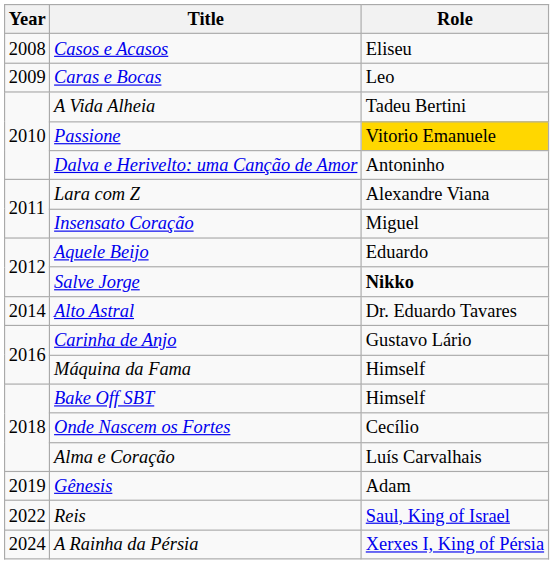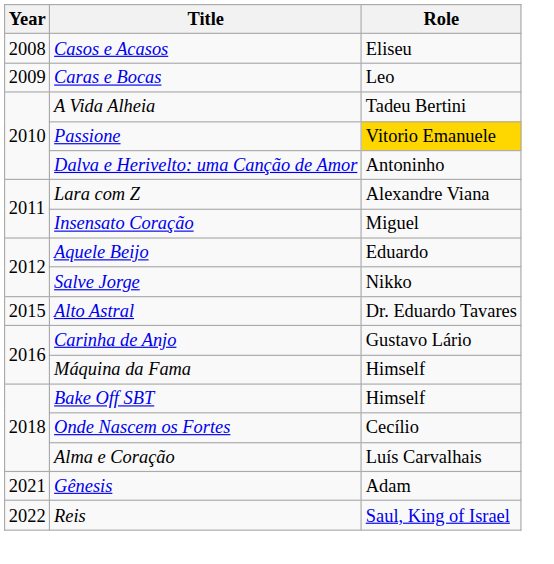 <table class="wikitable">
 <tr>
 <th>Year</th>
 <th>Title</th>
 <th>Role</th>
 </tr>
 <tr>
 <td>2008</td>
 <td><em><a href='#'>Casos e Acasos</a></em></td>
 <td>Eliseu</td>
 </tr>
 <tr>
 <td>2009</td>
 <td><em><a href='#'>Caras e Bocas</a></em></td>
 <td>Leo</td>
 </tr>
 <tr>
 <td rowspan="3">2010</td>
 <td><em>A Vida Alheia</em></td>
 <td>Tadeu Bertini</td>
 </tr>
 <tr>
 <td><em><a href='#'>Passione</a></em></td>
 <td style="background: gold;">Vitorio Emanuele</td>
 </tr>
 <tr>
 <td><em><a href='#'>Dalva e Herivelto: uma Canção de Amor</a></em></td>
 <td>Antoninho</td>
 </tr>
 <tr>
 <td rowspan="2">2011</td>
 <td><em>Lara com Z</em></td>
 <td>Alexandre Viana</td>
 </tr>
 <tr>
 <td><em><a href='#'>Insensato Coração</a></em></td>
 <td>Miguel</td>
 </tr>
 <tr>
 <td rowspan="2">2012</td>
 <td><em><a href='#'>Aquele Beijo</a></em></td>
 <td>Eduardo</td>
 </tr>
 <tr>
 <td><em><a href='#'>Salve Jorge</a></em></td>
-<td><strong>Nikko</strong></td>
+<td>Nikko</td>
 </tr>
 <tr>
-<td>2014</td>
+<td>2015</td>
 <td><em><a href='#'>Alto Astral</a></em></td>
 <td>Dr. Eduardo Tavares</td>
 </tr>
 <tr>
 <td rowspan="2">2016</td>
 <td><em><a href='#'>Carinha de Anjo</a></em></td>
 <td>Gustavo Lário</td>
 </tr>
 <tr>
 <td><em>Máquina da Fama</em></td>
 <td>Himself</td>
 </tr>
 <tr>
 <td rowspan="3">2018</td>
 <td><em><a href='#'>Bake Off SBT</a></em></td>
 <td>Himself</td>
 </tr>
 <tr>
 <td><em><a href='#'>Onde Nascem os Fortes</a></em></td>
 <td>Cecílio </td>
 </tr>
 <tr>
 <td><em>Alma e Coração</em></td>
 <td>Luís Carvalhais</td>
 </tr>
 <tr>
-<td>2019</td>
+<td>2021</td>
 <td><em><a href='#'>Gênesis</a></em></td>
 <td>Adam</td>
 </tr>
 <tr>
 <td>2022</td>
 <td><em>Reis</em></td>
 <td><a href='#'>Saul, King of Israel</a></td>
 </tr>
-<tr>
-<td>2024</td>
-<td><em>A Rainha da Pérsia</em></td>
-<td><a href='#'>Xerxes I, King of Pérsia</a></td>
-</tr>
 </table>
